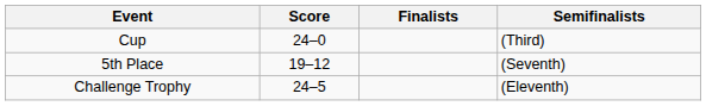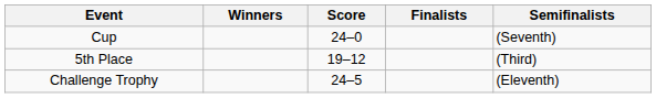 <table class="wikitable" width=750 style="text-align: center">
 <tr>
 <th>Event</th>
+<th>Winners</th>
 <th>Score</th>
 <th>Finalists</th>
 <th>Semifinalists</th>
 </tr>
 <tr>
 <td>Cup</td>
+<td align=left></td>
 <td>24–0</td>
+<td align=left></td>
+<td align=left> (Seventh)<br></td>
+</tr>
+<tr>
+<td>5th Place</td>
+<td align=left></td>
+<td>19–12</td>
 <td align=left></td>
 <td align=left> (Third)<br></td>
 </tr>
 <tr>
-<td>5th Place</td>
-<td>19–12</td>
+<td>Challenge Trophy</td>
 <td align=left></td>
-<td align=left> (Seventh)<br></td>
-</tr>
-<tr>
-<td>Challenge Trophy</td>
 <td>24–5</td>
 <td align=left></td>
 <td align=left> (Eleventh)<br></td>
 </tr>
 </table>
